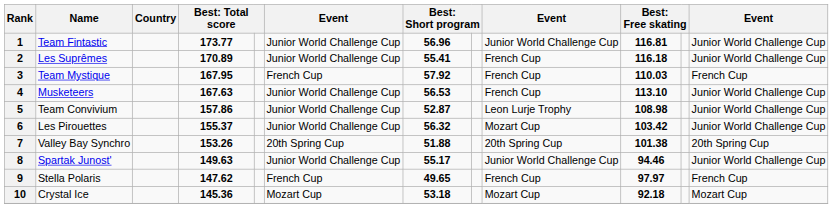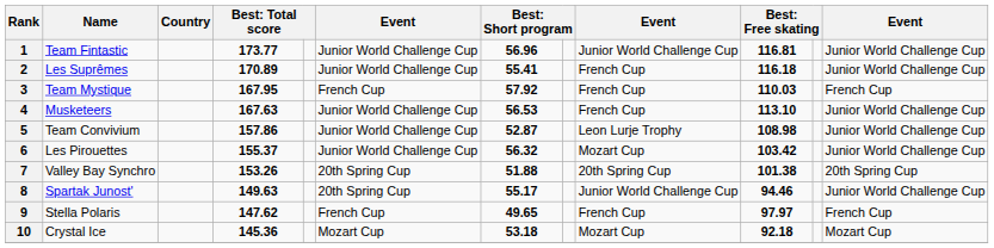 <table class="wikitable sortable">
 <tr>
 <th>Rank</th>
 <th>Name</th>
 <th>Country</th>
 <th width=120px colspan="2">Best: Total score</th>
 <th>Event</th>
 <th colspan="2">Best: <br> Short program</th>
 <th>Event</th>
 <th colspan="2">Best: <br> Free skating</th>
 <th>Event</th>
 </tr>
 <tr>
 <th>1</th>
 <td><a href='#'>Team Fintastic</a></td>
 <td align=center></td>
 <td align=center><strong>173.77</strong></td>
 <td align=center></td>
 <td>Junior World Challenge Cup</td>
 <td align=center><strong>56.96</strong></td>
 <td align=center></td>
 <td>Junior World Challenge Cup</td>
 <td align=center><strong>116.81</strong></td>
 <td align=center></td>
 <td>Junior World Challenge Cup</td>
 </tr>
 <tr>
 <th>2</th>
 <td><a href='#'>Les Suprêmes</a></td>
 <td align=center></td>
 <td align=center><strong>170.89</strong></td>
 <td align=center></td>
 <td>Junior World Challenge Cup</td>
 <td align=center><strong>55.41</strong></td>
 <td align=center></td>
 <td>French Cup</td>
 <td align=center><strong>116.18</strong></td>
 <td align=center></td>
 <td>Junior World Challenge Cup</td>
 </tr>
 <tr>
 <th>3</th>
 <td><a href='#'>Team Mystique</a></td>
 <td align=center></td>
 <td align=center><strong>167.95</strong></td>
 <td align=center></td>
 <td>French Cup</td>
 <td align=center><strong>57.92</strong></td>
 <td align=center></td>
 <td>French Cup</td>
 <td align=center><strong>110.03</strong></td>
 <td align=center></td>
 <td>French Cup</td>
 </tr>
 <tr>
 <th>4</th>
 <td><a href='#'>Musketeers</a></td>
 <td align=center></td>
 <td align=center><strong>167.63</strong></td>
 <td align=center></td>
 <td>Junior World Challenge Cup</td>
 <td align=center><strong>56.53</strong></td>
 <td align=center></td>
 <td>French Cup</td>
 <td align=center><strong>113.10</strong></td>
 <td align=center></td>
 <td>Junior World Challenge Cup</td>
 </tr>
 <tr>
 <th>5</th>
 <td>Team Convivium</td>
 <td align=center></td>
 <td align=center><strong>157.86</strong></td>
 <td align=center></td>
 <td>Junior World Challenge Cup</td>
 <td align=center><strong>52.87</strong></td>
 <td align=center></td>
 <td>Leon Lurje Trophy</td>
 <td align=center><strong>108.98</strong></td>
 <td align=center></td>
 <td>Junior World Challenge Cup</td>
 </tr>
 <tr>
 <th>6</th>
 <td>Les Pirouettes</td>
 <td align=center></td>
 <td align=center><strong>155.37</strong></td>
 <td align=center></td>
 <td>Junior World Challenge Cup</td>
 <td align=center><strong>56.32</strong></td>
 <td align=center></td>
 <td>Mozart Cup</td>
 <td align=center><strong>103.42</strong></td>
 <td align=center></td>
 <td>Junior World Challenge Cup</td>
 </tr>
 <tr>
 <th>7</th>
 <td>Valley Bay Synchro</td>
 <td align=center></td>
 <td align=center><strong>153.26</strong></td>
 <td align=center></td>
 <td>20th Spring Cup</td>
 <td align=center><strong>51.88</strong></td>
 <td align=center></td>
 <td>20th Spring Cup</td>
 <td align=center><strong>101.38</strong></td>
 <td align=center></td>
 <td>20th Spring Cup</td>
 </tr>
 <tr>
 <th>8</th>
 <td><a href='#'>Spartak Junost'</a></td>
 <td align=center></td>
 <td align=center><strong>149.63</strong></td>
 <td align=center></td>
-<td>Junior World Challenge Cup</td>
+<td>20th Spring Cup</td>
 <td align=center><strong>55.17</strong></td>
 <td align=center></td>
 <td>Junior World Challenge Cup</td>
 <td align=center><strong>94.46</strong></td>
 <td align=center></td>
 <td>Junior World Challenge Cup</td>
 </tr>
 <tr>
 <th>9</th>
 <td>Stella Polaris</td>
 <td align=center></td>
 <td align=center><strong>147.62</strong></td>
 <td align=center></td>
 <td>French Cup</td>
 <td align=center><strong>49.65</strong></td>
 <td align=center></td>
 <td>French Cup</td>
 <td align=center><strong>97.97</strong></td>
 <td align=center></td>
 <td>French Cup</td>
 </tr>
 <tr>
 <th>10</th>
 <td>Crystal Ice</td>
 <td align=center></td>
 <td align=center><strong>145.36</strong></td>
 <td align=center></td>
 <td>Mozart Cup</td>
 <td align=center><strong>53.18</strong></td>
 <td align=center></td>
 <td>Mozart Cup</td>
 <td align=center><strong>92.18</strong></td>
 <td align=center></td>
 <td>Mozart Cup</td>
 </tr>
 <tr>
 </tr>
 </table>
